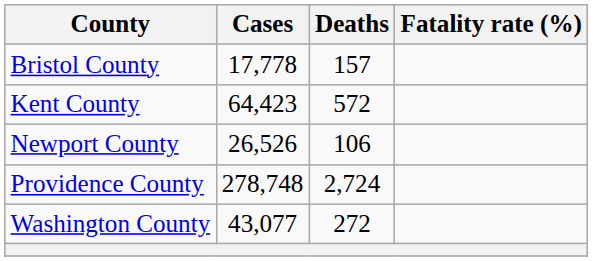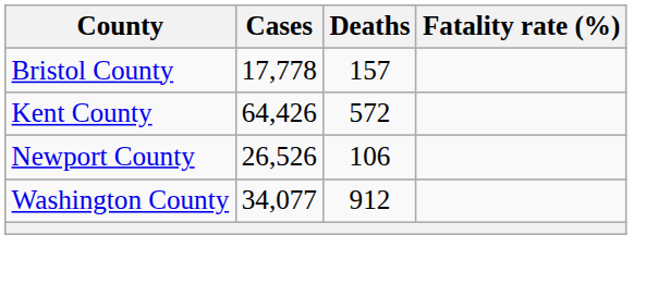 <table class="wikitable sortable" style="text-align:center">
 <tr>
 <th>County</th>
 <th>Cases</th>
 <th>Deaths</th>
 <th>Fatality rate (%)</th>
 </tr>
 <tr>
 <td align="left"><a href='#'>Bristol County</a></td>
 <td>17,778</td>
 <td>157</td>
 <td></td>
 </tr>
 <tr>
 <td align="left"><a href='#'>Kent County</a></td>
-<td>64,423</td>
+<td>64,426</td>
 <td>572</td>
 <td></td>
 </tr>
 <tr>
 <td align="left"><a href='#'>Newport County</a></td>
 <td>26,526</td>
 <td>106</td>
 <td></td>
 </tr>
 <tr>
-<td align="left"><a href='#'>Providence County</a></td>
-<td>278,748</td>
-<td>2,724</td>
-<td></td>
-</tr>
-<tr>
 <td align="left"><a href='#'>Washington County</a></td>
-<td>43,077</td>
-<td>272</td>
+<td>34,077</td>
+<td>912</td>
 <td></td>
 </tr>
 <tr>
 <th colspan="4"></th>
 </tr>
 </table>
